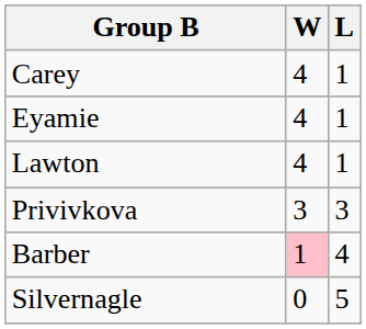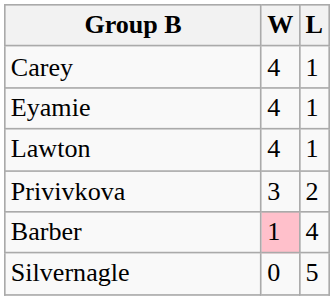 <table class="wikitable">
 <tr>
 <th width=150>Group B</th>
 <th>W</th>
 <th>L</th>
 </tr>
 <tr>
 <td> Carey</td>
 <td>4</td>
 <td>1</td>
 </tr>
 <tr>
 <td> Eyamie</td>
 <td>4</td>
 <td>1</td>
 </tr>
 <tr>
 <td> Lawton</td>
 <td>4</td>
 <td>1</td>
 </tr>
 <tr>
 <td> Privivkova</td>
 <td>3</td>
-<td>3</td>
+<td>2</td>
 </tr>
 <tr>
 <td> Barber</td>
 <td style="background: pink;">1</td>
 <td>4</td>
 </tr>
 <tr>
 <td> Silvernagle</td>
 <td>0</td>
 <td>5</td>
 </tr>
 </table>
